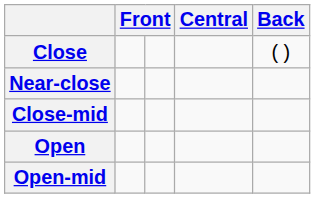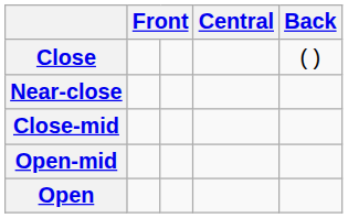 <table class="wikitable" style=text-align:center>
 <tr>
 <th></th>
 <th colspan="2"><a href='#'>Front</a></th>
 <th><a href='#'>Central</a></th>
 <th><a href='#'>Back</a></th>
 </tr>
 <tr align="center">
 <th><a href='#'>Close</a></th>
 <td></td>
 <td> </td>
 <td></td>
 <td>( )</td>
 </tr>
 <tr>
 <th><a href='#'>Near-close</a></th>
 <td> </td>
 <td> </td>
 <td></td>
 <td></td>
 </tr>
 <tr align="center">
 <th><a href='#'>Close-mid</a></th>
 <td></td>
 <td></td>
 <td></td>
 <td> </td>
 </tr>
 <tr align="center">
+<th><a href='#'>Open-mid</a></th>
+<td> </td>
+<td> </td>
+<td></td>
+<td> </td>
+</tr>
+<tr align="center">
 <th><a href='#'>Open</a></th>
 <td> </td>
 <td></td>
 <td></td>
 <td></td>
 </tr>
-<tr align="center">
-<th><a href='#'>Open-mid</a></th>
-<td> </td>
-<td> </td>
-<td></td>
-<td> </td>
-</tr>
 </table>
